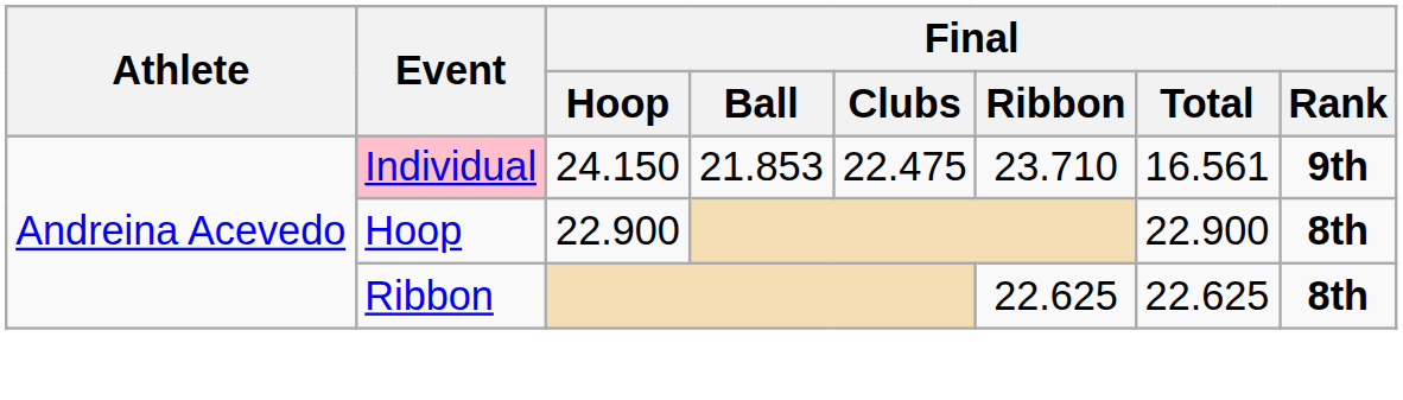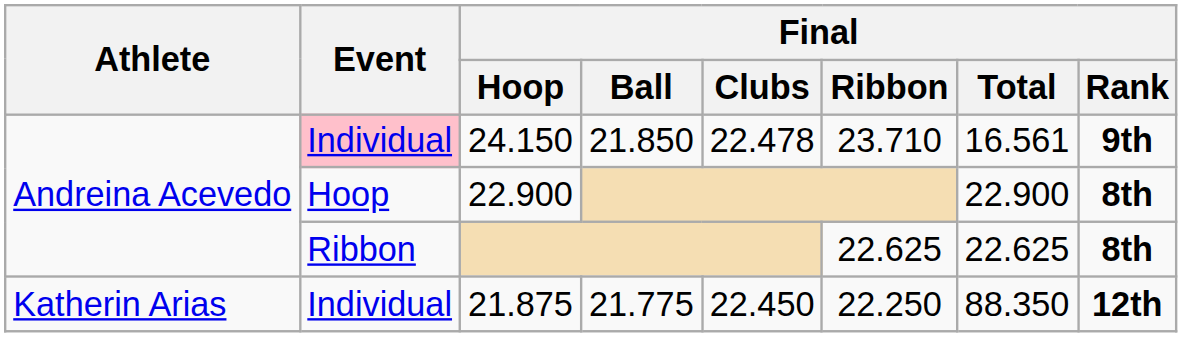 <table class="wikitable" style="font-size:90%">
 <tr>
 <th rowspan="2">Athlete</th>
 <th rowspan="2">Event</th>
 <th colspan="6">Final</th>
 </tr>
 <tr>
 <th>Hoop</th>
 <th>Ball</th>
 <th>Clubs</th>
 <th>Ribbon</th>
 <th>Total</th>
 <th>Rank</th>
 </tr>
 <tr>
 <td rowspan=3><a href='#'>Andreina Acevedo</a></td>
 <td style="background: pink;"><a href='#'>Individual</a></td>
 <td align=center>24.150</td>
-<td align=center>21.853</td>
-<td align=center>22.475</td>
+<td align=center>21.850</td>
+<td align=center>22.478</td>
 <td align=center>23.710</td>
 <td align=center>16.561</td>
 <td align=center><strong>9th</strong></td>
 </tr>
 <tr>
 <td><a href='#'>Hoop</a></td>
 <td align=center>22.900</td>
 <td colspan="3" style="background:wheat;"></td>
 <td align=center>22.900</td>
 <td align=center><strong>8th</strong></td>
 </tr>
 <tr>
 <td><a href='#'>Ribbon</a></td>
 <td colspan="3" style="background:wheat;"></td>
 <td align=center>22.625</td>
 <td align=center>22.625</td>
 <td align=center><strong>8th</strong></td>
 </tr>
+<tr>
+<td><a href='#'>Katherin Arias</a></td>
+<td><a href='#'>Individual</a></td>
+<td align=center>21.875</td>
+<td align=center>21.775</td>
+<td align=center>22.450</td>
+<td align=center>22.250</td>
+<td align=center>88.350</td>
+<td align=center><strong>12th</strong></td>
+</tr>
 </table>
